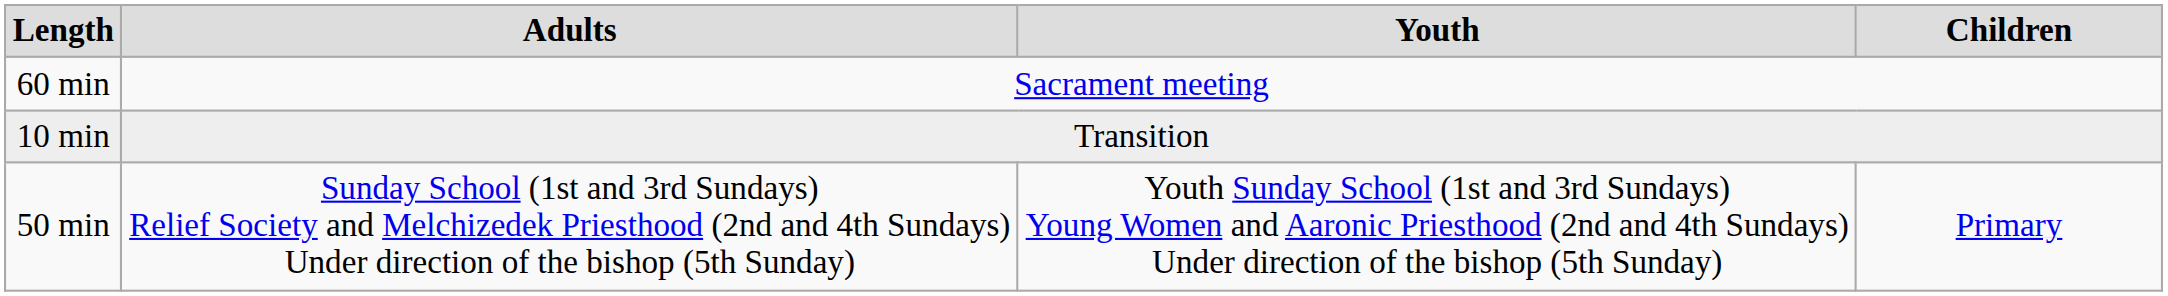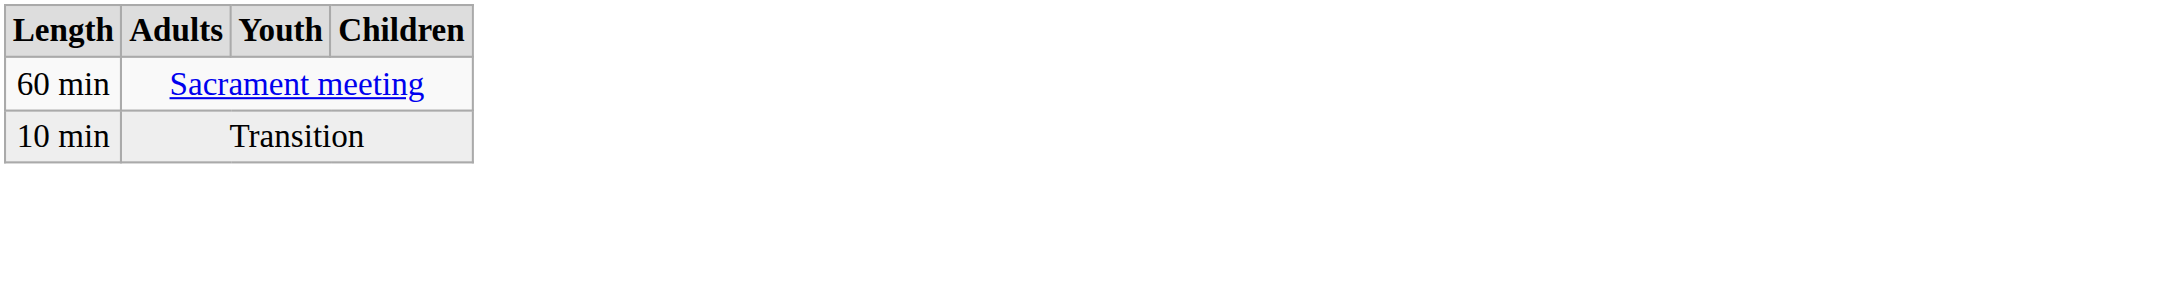 <table class=wikitable>
 <tr>
 <th style="background:#dddddd">Length</th>
 <th style="background:#dddddd">Adults</th>
 <th style="background:#dddddd">Youth</th>
 <th style="background:#dddddd">Children</th>
 </tr>
 <tr align="center">
 <td>60 min</td>
 <td colspan="3"><a href='#'>Sacrament meeting</a></td>
 </tr>
 <tr align="center" style="background:#eeeeee">
 <td>10 min</td>
 <td colspan="3">Transition</td>
 </tr>
-<tr align="center">
-<td>50 min</td>
-<td><a href='#'>Sunday School</a> (1st and 3rd Sundays)<br><a href='#'>Relief Society</a> and <a href='#'>Melchizedek Priesthood</a> (2nd and 4th Sundays)<br>Under direction of the bishop (5th Sunday)</td>
-<td>Youth <a href='#'>Sunday School</a> (1st and 3rd Sundays)<br><a href='#'>Young Women</a> and <a href='#'>Aaronic Priesthood</a> (2nd and 4th Sundays)<br>Under direction of the bishop (5th Sunday)</td>
-<td width="140"><a href='#'>Primary</a></td>
-</tr>
 </table>
